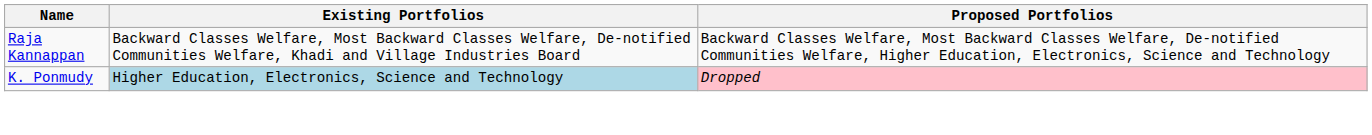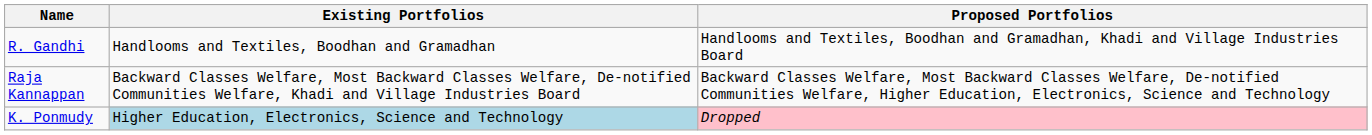 <table class="wikitable sortable" style="text-align:left;"style="font-size: 85%">
 <tr>
 <th>Name</th>
 <th>Existing Portfolios</th>
 <th>Proposed Portfolios</th>
+</tr>
+<tr>
+<td><a href='#'>R. Gandhi</a></td>
+<td Department of Handlooms, Handicrafts, Textiles and Khadi (Tamil Nadu)>Handlooms and Textiles, Boodhan and Gramadhan</td>
+<td Department of Handlooms, Handicrafts, Textiles and Khadi (Tamil Nadu)>Handlooms and Textiles, Boodhan and Gramadhan, Khadi and Village Industries Board</td>
 </tr>
 <tr>
 <td><a href='#'>Raja Kannappan</a></td>
 <td>Backward Classes Welfare, Most Backward Classes Welfare, De-notified Communities Welfare, Khadi and Village Industries Board</td>
 <td>Backward Classes Welfare, Most Backward Classes Welfare, De-notified Communities Welfare, Higher Education, Electronics, Science and Technology</td>
 </tr>
 <tr>
 <td><a href='#'>K. Ponmudy</a></td>
 <td style="background: lightblue;">Higher Education, Electronics, Science and Technology</td>
 <td style="background-color: pink"><em>Dropped</em></td>
 </tr>
 </table>
